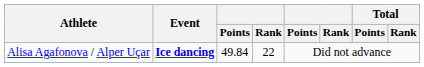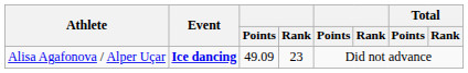 <table class="wikitable" style="font-size:90%">
 <tr>
 <th rowspan="2">Athlete</th>
 <th rowspan="2">Event</th>
 <th colspan="2"></th>
 <th colspan="2"></th>
 <th colspan="2">Total</th>
 </tr>
 <tr style="font-size:95%">
 <th>Points</th>
 <th>Rank</th>
 <th>Points</th>
 <th>Rank</th>
 <th>Points</th>
 <th>Rank</th>
 </tr>
 <tr align=center>
 <td align=left><a href='#'>Alisa Agafonova</a> / <a href='#'>Alper Uçar</a></td>
 <td align=left><strong><a href='#'>Ice dancing</a></strong></td>
-<td>49.84</td>
-<td>22</td>
+<td>49.09</td>
+<td>23</td>
 <td colspan=4>Did not advance</td>
 </tr>
 </table>
